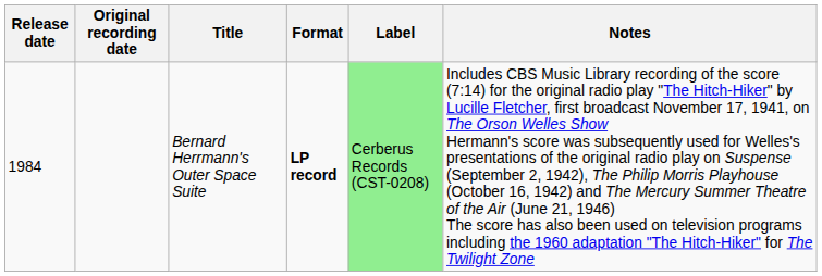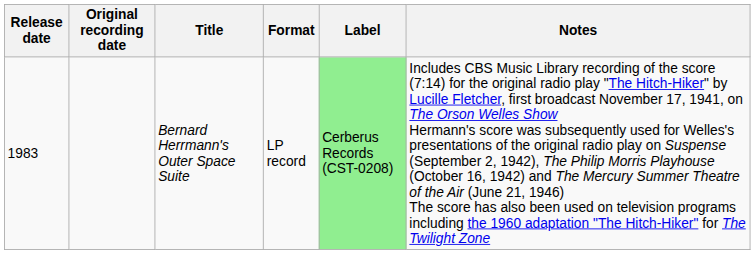 <table class="wikitable sortable">
 <tr>
 <th>Release date</th>
 <th class="unsortable">Original recording date</th>
 <th>Title</th>
 <th class="unsortable">Format</th>
 <th>Label</th>
 <th class="unsortable">Notes</th>
 </tr>
 <tr align="center">
-<td align="left">1984</td>
+<td align="left">1983</td>
 <td align="left"></td>
 <td align="left"><em>Bernard Herrmann's Outer Space Suite</em></td>
-<td align="left"><strong>LP record</strong></td>
+<td align="left">LP record</td>
 <td align="left" style="background: lightgreen;">Cerberus Records (CST-0208)</td>
 <td align="left">Includes CBS Music Library recording of the score (7:14) for the original radio play "<a href='#'>The Hitch-Hiker</a>" by <a href='#'>Lucille Fletcher</a>, first broadcast November 17, 1941, on <em><a href='#'>The Orson Welles Show</a></em> <br>Hermann's score was subsequently used for Welles's presentations of the original radio play on <em>Suspense</em> (September 2, 1942), <em>The Philip Morris Playhouse</em> (October 16, 1942) and <em>The Mercury Summer Theatre of the Air</em> (June 21, 1946)<br>The score has also been used on television programs including <a href='#'>the 1960 adaptation "The Hitch-Hiker"</a> for <em><a href='#'>The Twilight Zone</a></em></td>
 </tr>
 </table>
